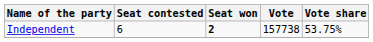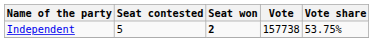 <table class = "wikitable sotable">
 <tr>
 <th>Name of the party</th>
 <th>Seat contested</th>
 <th>Seat won</th>
 <th>Vote</th>
 <th>Vote share</th>
 </tr>
 <tr>
 <td><a href='#'>Independent</a></td>
-<td>6</td>
+<td>5</td>
 <td><strong>2</strong></td>
 <td>157738</td>
 <td>53.75%</td>
 </tr>
 <tr>
 </tr>
 </table>
